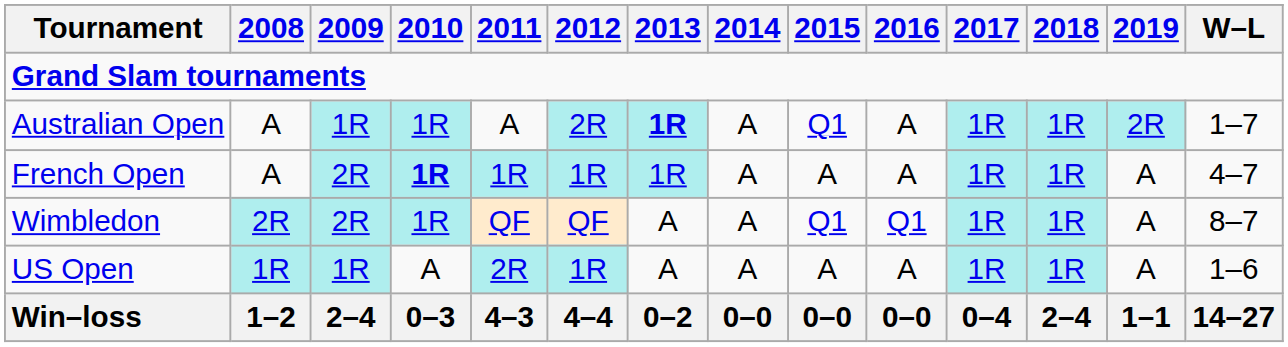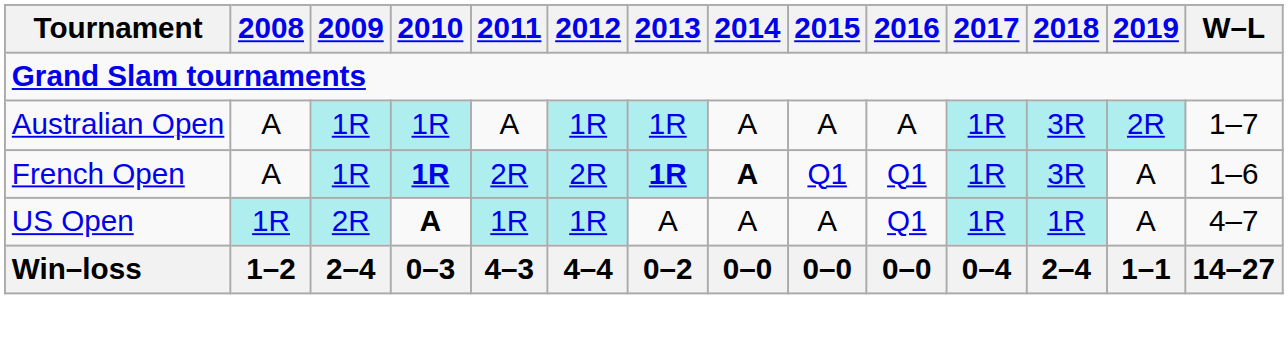 <table class=wikitable style=text-align:center;font-size:97%>
 <tr>
 <th>Tournament</th>
 <th><a href='#'>2008</a></th>
 <th><a href='#'>2009</a></th>
 <th><a href='#'>2010</a></th>
 <th><a href='#'>2011</a></th>
 <th><a href='#'>2012</a></th>
 <th><a href='#'>2013</a></th>
 <th><a href='#'>2014</a></th>
 <th><a href='#'>2015</a></th>
 <th><a href='#'>2016</a></th>
 <th><a href='#'>2017</a></th>
 <th><a href='#'>2018</a></th>
 <th><a href='#'>2019</a></th>
 <th>W–L</th>
 </tr>
 <tr>
 <td colspan=14 align=left><strong><a href='#'>Grand Slam tournaments</a></strong></td>
 </tr>
 <tr>
 <td align=left><a href='#'>Australian Open</a></td>
 <td>A</td>
 <td bgcolor=afeeee><a href='#'>1R</a></td>
 <td bgcolor=afeeee><a href='#'>1R</a></td>
 <td>A</td>
-<td bgcolor=afeeee><a href='#'>2R</a></td>
-<td bgcolor=afeeee><strong><a href='#'>1R</a></strong></td>
+<td bgcolor=afeeee><a href='#'>1R</a></td>
+<td bgcolor=afeeee><a href='#'>1R</a></td>
 <td>A</td>
-<td><a href='#'>Q1</a></td>
+<td>A</td>
 <td>A</td>
 <td bgcolor=afeeee><a href='#'>1R</a></td>
-<td bgcolor=afeeee><a href='#'>1R</a></td>
+<td bgcolor=afeeee><a href='#'>3R</a></td>
 <td bgcolor=afeeee><a href='#'>2R</a></td>
 <td>1–7</td>
 </tr>
 <tr>
 <td align=left><a href='#'>French Open</a></td>
 <td>A</td>
+<td bgcolor=afeeee><a href='#'>1R</a></td>
+<td bgcolor=afeeee><strong><a href='#'>1R</a></strong></td>
+<td bgcolor=afeeee><a href='#'>2R</a></td>
 <td bgcolor=afeeee><a href='#'>2R</a></td>
 <td bgcolor=afeeee><strong><a href='#'>1R</a></strong></td>
+<td><strong>A</strong></td>
+<td><a href='#'>Q1</a></td>
+<td><a href='#'>Q1</a></td>
 <td bgcolor=afeeee><a href='#'>1R</a></td>
+<td bgcolor=afeeee><a href='#'>3R</a></td>
+<td>A</td>
+<td>1–6</td>
+</tr>
+<tr>
+<td align=left><a href='#'>US Open</a></td>
+<td bgcolor=afeeee><a href='#'>1R</a></td>
+<td bgcolor=afeeee><a href='#'>2R</a></td>
+<td><strong>A</strong></td>
 <td bgcolor=afeeee><a href='#'>1R</a></td>
 <td bgcolor=afeeee><a href='#'>1R</a></td>
 <td>A</td>
 <td>A</td>
 <td>A</td>
+<td><a href='#'>Q1</a></td>
 <td bgcolor=afeeee><a href='#'>1R</a></td>
 <td bgcolor=afeeee><a href='#'>1R</a></td>
 <td>A</td>
 <td>4–7</td>
-</tr>
-<tr>
-<td align=left><a href='#'>Wimbledon</a></td>
-<td bgcolor=afeeee><a href='#'>2R</a></td>
-<td bgcolor=afeeee><a href='#'>2R</a></td>
-<td bgcolor=afeeee><a href='#'>1R</a></td>
-<td bgcolor=ffebcd><a href='#'>QF</a></td>
-<td bgcolor=ffebcd><a href='#'>QF</a></td>
-<td>A</td>
-<td>A</td>
-<td><a href='#'>Q1</a></td>
-<td><a href='#'>Q1</a></td>
-<td bgcolor=afeeee><a href='#'>1R</a></td>
-<td bgcolor=afeeee><a href='#'>1R</a></td>
-<td>A</td>
-<td>8–7</td>
-</tr>
-<tr>
-<td align=left><a href='#'>US Open</a></td>
-<td bgcolor=afeeee><a href='#'>1R</a></td>
-<td bgcolor=afeeee><a href='#'>1R</a></td>
-<td>A</td>
-<td bgcolor=afeeee><a href='#'>2R</a></td>
-<td bgcolor=afeeee><a href='#'>1R</a></td>
-<td>A</td>
-<td>A</td>
-<td>A</td>
-<td>A</td>
-<td bgcolor=afeeee><a href='#'>1R</a></td>
-<td bgcolor=afeeee><a href='#'>1R</a></td>
-<td>A</td>
-<td>1–6</td>
 </tr>
 <tr>
 <th style=text-align:left>Win–loss</th>
 <th>1–2</th>
 <th>2–4</th>
 <th>0–3</th>
 <th>4–3</th>
 <th>4–4</th>
 <th>0–2</th>
 <th>0–0</th>
 <th>0–0</th>
 <th>0–0</th>
 <th>0–4</th>
 <th>2–4</th>
 <th>1–1</th>
 <th>14–27</th>
 </tr>
 </table>
